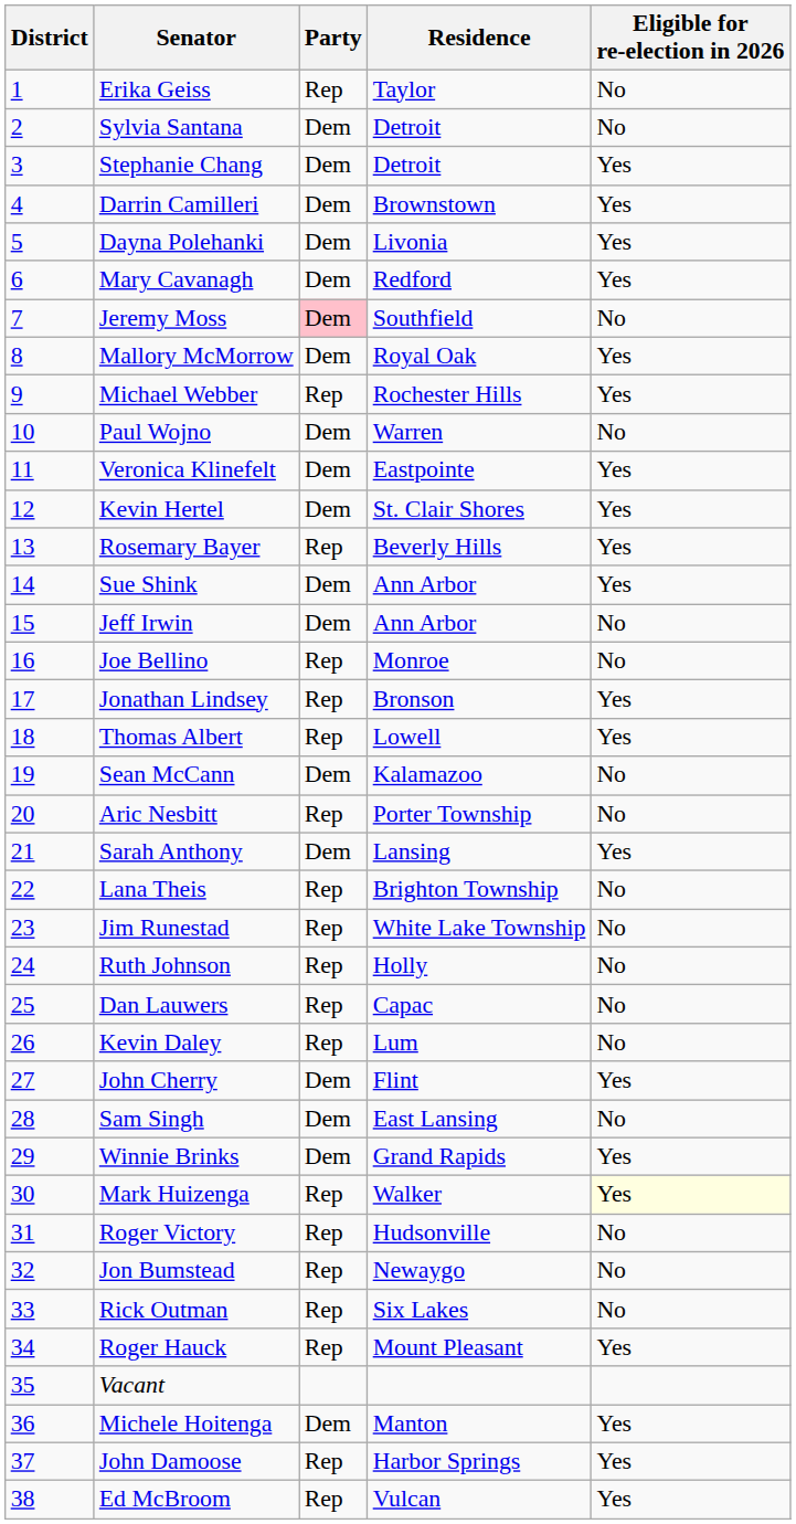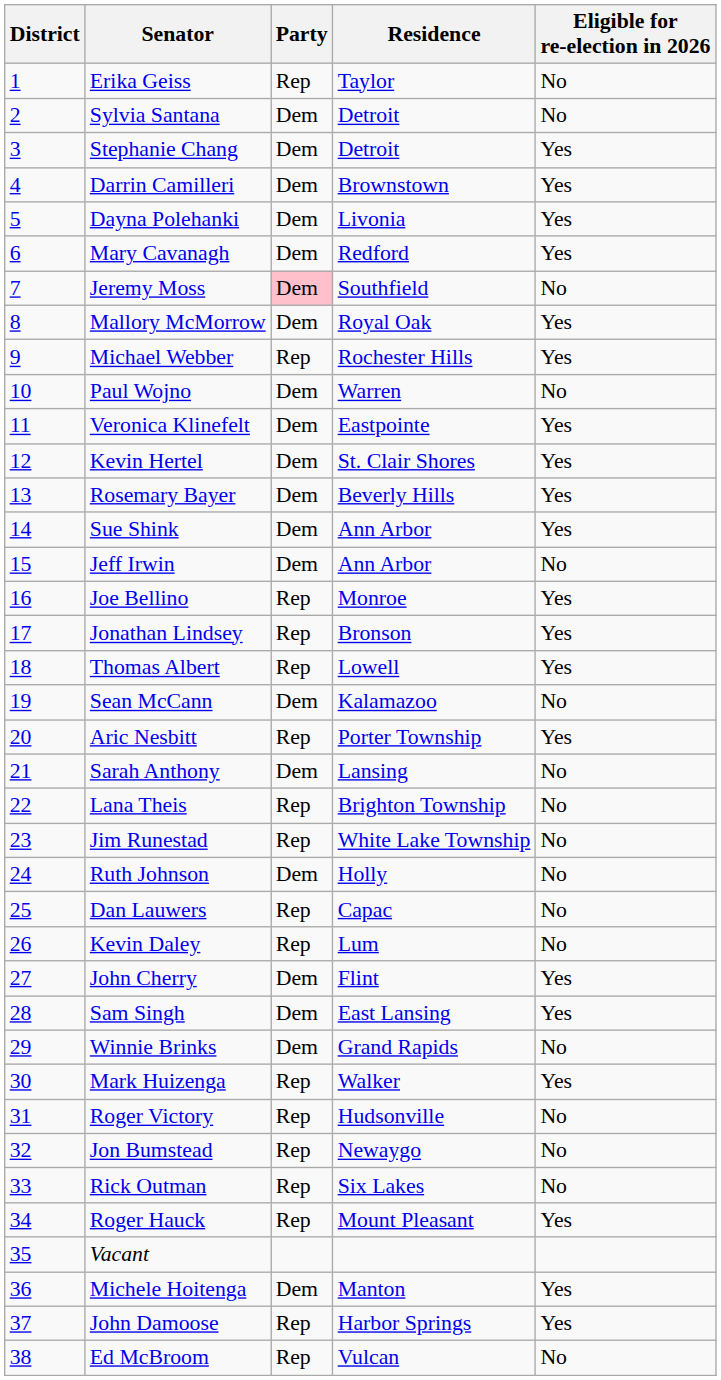 <table class="wikitable sortable">
 <tr>
 <th>District</th>
 <th>Senator</th>
 <th>Party</th>
 <th>Residence</th>
 <th>Eligible for<br>re-election in 2026</th>
 </tr>
 <tr>
 <td><a href='#'>1</a></td>
 <td><a href='#'>Erika Geiss</a></td>
 <td>Rep</td>
 <td><a href='#'>Taylor</a></td>
 <td>No</td>
 </tr>
 <tr>
 <td><a href='#'>2</a></td>
 <td><a href='#'>Sylvia Santana</a></td>
 <td>Dem</td>
 <td><a href='#'>Detroit</a></td>
 <td>No</td>
 </tr>
 <tr>
 <td><a href='#'>3</a></td>
 <td><a href='#'>Stephanie Chang</a></td>
 <td>Dem</td>
 <td><a href='#'>Detroit</a></td>
 <td>Yes</td>
 </tr>
 <tr>
 <td><a href='#'>4</a></td>
 <td><a href='#'>Darrin Camilleri</a></td>
 <td>Dem</td>
 <td><a href='#'>Brownstown</a></td>
 <td>Yes</td>
 </tr>
 <tr>
 <td><a href='#'>5</a></td>
 <td><a href='#'>Dayna Polehanki</a></td>
 <td>Dem</td>
 <td><a href='#'>Livonia</a></td>
 <td>Yes</td>
 </tr>
 <tr>
 <td><a href='#'>6</a></td>
 <td><a href='#'>Mary Cavanagh</a></td>
 <td>Dem</td>
 <td><a href='#'>Redford</a></td>
 <td>Yes</td>
 </tr>
 <tr>
 <td><a href='#'>7</a></td>
 <td><a href='#'>Jeremy Moss</a></td>
 <td style="background: pink;">Dem</td>
 <td><a href='#'>Southfield</a></td>
 <td>No</td>
 </tr>
 <tr>
 <td><a href='#'>8</a></td>
 <td><a href='#'>Mallory McMorrow</a></td>
 <td>Dem</td>
 <td><a href='#'>Royal Oak</a></td>
 <td>Yes</td>
 </tr>
 <tr>
 <td><a href='#'>9</a></td>
 <td><a href='#'>Michael Webber</a></td>
 <td>Rep</td>
 <td><a href='#'>Rochester Hills</a></td>
 <td>Yes</td>
 </tr>
 <tr>
 <td><a href='#'>10</a></td>
 <td><a href='#'>Paul Wojno</a></td>
 <td>Dem</td>
 <td><a href='#'>Warren</a></td>
 <td>No</td>
 </tr>
 <tr>
 <td><a href='#'>11</a></td>
 <td><a href='#'>Veronica Klinefelt</a></td>
 <td>Dem</td>
 <td><a href='#'>Eastpointe</a></td>
 <td>Yes</td>
 </tr>
 <tr>
 <td><a href='#'>12</a></td>
 <td><a href='#'>Kevin Hertel</a></td>
 <td>Dem</td>
 <td><a href='#'>St. Clair Shores</a></td>
 <td>Yes</td>
 </tr>
 <tr>
 <td><a href='#'>13</a></td>
 <td><a href='#'>Rosemary Bayer</a></td>
-<td>Rep</td>
+<td>Dem</td>
 <td><a href='#'>Beverly Hills</a></td>
 <td>Yes</td>
 </tr>
 <tr>
 <td><a href='#'>14</a></td>
 <td><a href='#'>Sue Shink</a></td>
 <td>Dem</td>
 <td><a href='#'>Ann Arbor</a></td>
 <td>Yes</td>
 </tr>
 <tr>
 <td><a href='#'>15</a></td>
 <td><a href='#'>Jeff Irwin</a></td>
 <td>Dem</td>
 <td><a href='#'>Ann Arbor</a></td>
 <td>No</td>
 </tr>
 <tr>
 <td><a href='#'>16</a></td>
 <td><a href='#'>Joe Bellino</a></td>
 <td>Rep</td>
 <td><a href='#'>Monroe</a></td>
-<td>No</td>
+<td>Yes</td>
 </tr>
 <tr>
 <td><a href='#'>17</a></td>
 <td><a href='#'>Jonathan Lindsey</a></td>
 <td>Rep</td>
 <td><a href='#'>Bronson</a></td>
 <td>Yes</td>
 </tr>
 <tr>
 <td><a href='#'>18</a></td>
 <td><a href='#'>Thomas Albert</a></td>
 <td>Rep</td>
 <td><a href='#'>Lowell</a></td>
 <td>Yes</td>
 </tr>
 <tr>
 <td><a href='#'>19</a></td>
 <td><a href='#'>Sean McCann</a></td>
 <td>Dem</td>
 <td><a href='#'>Kalamazoo</a></td>
 <td>No</td>
 </tr>
 <tr>
 <td><a href='#'>20</a></td>
 <td><a href='#'>Aric Nesbitt</a></td>
 <td>Rep</td>
 <td><a href='#'>Porter Township</a></td>
-<td>No</td>
+<td>Yes</td>
 </tr>
 <tr>
 <td><a href='#'>21</a></td>
 <td><a href='#'>Sarah Anthony</a></td>
 <td>Dem</td>
 <td><a href='#'>Lansing</a></td>
-<td>Yes</td>
+<td>No</td>
 </tr>
 <tr>
 <td><a href='#'>22</a></td>
 <td><a href='#'>Lana Theis</a></td>
 <td>Rep</td>
 <td><a href='#'>Brighton Township</a></td>
 <td>No</td>
 </tr>
 <tr>
 <td><a href='#'>23</a></td>
 <td><a href='#'>Jim Runestad</a></td>
 <td>Rep</td>
 <td><a href='#'>White Lake Township</a></td>
 <td>No</td>
 </tr>
 <tr>
 <td><a href='#'>24</a></td>
 <td><a href='#'>Ruth Johnson</a></td>
-<td>Rep</td>
+<td>Dem</td>
 <td><a href='#'>Holly</a></td>
 <td>No</td>
 </tr>
 <tr>
 <td><a href='#'>25</a></td>
 <td><a href='#'>Dan Lauwers</a></td>
 <td>Rep</td>
 <td><a href='#'>Capac</a></td>
 <td>No</td>
 </tr>
 <tr>
 <td><a href='#'>26</a></td>
 <td><a href='#'>Kevin Daley</a></td>
 <td>Rep</td>
 <td><a href='#'>Lum</a></td>
 <td>No</td>
 </tr>
 <tr>
 <td><a href='#'>27</a></td>
 <td><a href='#'>John Cherry</a></td>
 <td>Dem</td>
 <td><a href='#'>Flint</a></td>
 <td>Yes</td>
 </tr>
 <tr>
 <td><a href='#'>28</a></td>
 <td><a href='#'>Sam Singh</a></td>
 <td>Dem</td>
 <td><a href='#'>East Lansing</a></td>
-<td>No</td>
+<td>Yes</td>
 </tr>
 <tr>
 <td><a href='#'>29</a></td>
 <td><a href='#'>Winnie Brinks</a></td>
 <td>Dem</td>
 <td><a href='#'>Grand Rapids</a></td>
-<td>Yes</td>
+<td>No</td>
 </tr>
 <tr>
 <td><a href='#'>30</a></td>
 <td><a href='#'>Mark Huizenga</a></td>
 <td>Rep</td>
 <td><a href='#'>Walker</a></td>
-<td style="background: lightyellow;">Yes</td>
+<td>Yes</td>
 </tr>
 <tr>
 <td><a href='#'>31</a></td>
 <td><a href='#'>Roger Victory</a></td>
 <td>Rep</td>
 <td><a href='#'>Hudsonville</a></td>
 <td>No</td>
 </tr>
 <tr>
 <td><a href='#'>32</a></td>
 <td><a href='#'>Jon Bumstead</a></td>
 <td>Rep</td>
 <td><a href='#'>Newaygo</a></td>
 <td>No</td>
 </tr>
 <tr>
 <td><a href='#'>33</a></td>
 <td><a href='#'>Rick Outman</a></td>
 <td>Rep</td>
 <td><a href='#'>Six Lakes</a></td>
 <td>No</td>
 </tr>
 <tr>
 <td><a href='#'>34</a></td>
 <td><a href='#'>Roger Hauck</a></td>
 <td>Rep</td>
 <td><a href='#'>Mount Pleasant</a></td>
 <td>Yes</td>
 </tr>
 <tr>
 <td><a href='#'>35</a></td>
 <td><em>Vacant</em></td>
 <td></td>
 <td></td>
 <td></td>
 </tr>
 <tr>
 <td><a href='#'>36</a></td>
 <td><a href='#'>Michele Hoitenga</a></td>
 <td>Dem</td>
 <td><a href='#'>Manton</a></td>
 <td>Yes</td>
 </tr>
 <tr>
 <td><a href='#'>37</a></td>
 <td><a href='#'>John Damoose</a></td>
 <td>Rep</td>
 <td><a href='#'>Harbor Springs</a></td>
 <td>Yes</td>
 </tr>
 <tr>
 <td><a href='#'>38</a></td>
 <td><a href='#'>Ed McBroom</a></td>
 <td>Rep</td>
 <td><a href='#'>Vulcan</a></td>
-<td>Yes</td>
+<td>No</td>
 </tr>
 <tr>
 </tr>
 </table>
